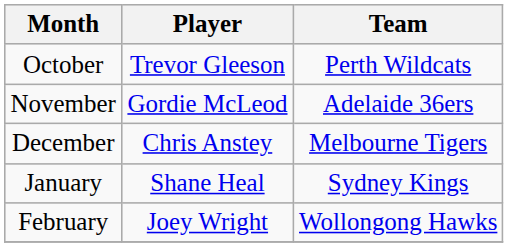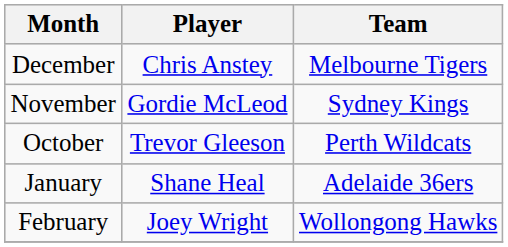 <table class="wikitable" style="text-align:center">
 <tr>
 <th>Month</th>
 <th>Player</th>
 <th>Team</th>
 </tr>
 <tr>
+<td>December</td>
+<td><a href='#'>Chris Anstey</a></td>
+<td><a href='#'>Melbourne Tigers</a></td>
+</tr>
+<tr>
+<td>November</td>
+<td><a href='#'>Gordie McLeod</a></td>
+<td><a href='#'>Sydney Kings</a></td>
+</tr>
+<tr>
 <td>October</td>
 <td><a href='#'>Trevor Gleeson</a></td>
 <td><a href='#'>Perth Wildcats</a></td>
 </tr>
 <tr>
-<td>November</td>
-<td><a href='#'>Gordie McLeod</a></td>
-<td><a href='#'>Adelaide 36ers</a></td>
-</tr>
-<tr>
-<td>December</td>
-<td><a href='#'>Chris Anstey</a></td>
-<td><a href='#'>Melbourne Tigers</a></td>
-</tr>
-<tr>
 <td>January</td>
 <td><a href='#'>Shane Heal</a></td>
-<td><a href='#'>Sydney Kings</a></td>
+<td><a href='#'>Adelaide 36ers</a></td>
 </tr>
 <tr>
 <td>February</td>
 <td><a href='#'>Joey Wright</a></td>
 <td><a href='#'>Wollongong Hawks</a></td>
 </tr>
 <tr>
 </tr>
 </table>
